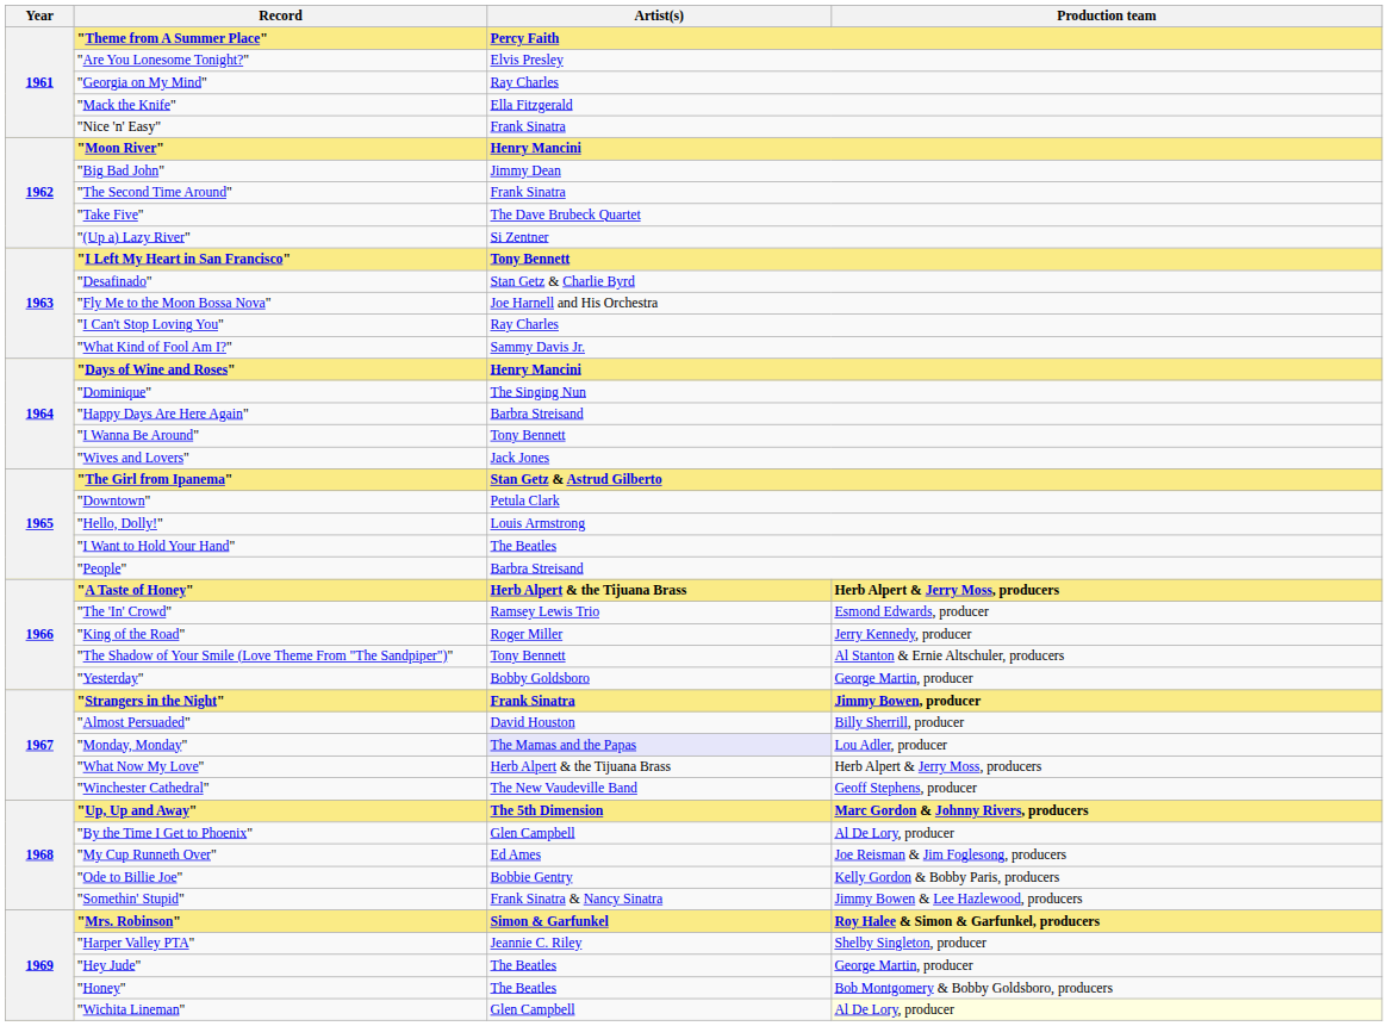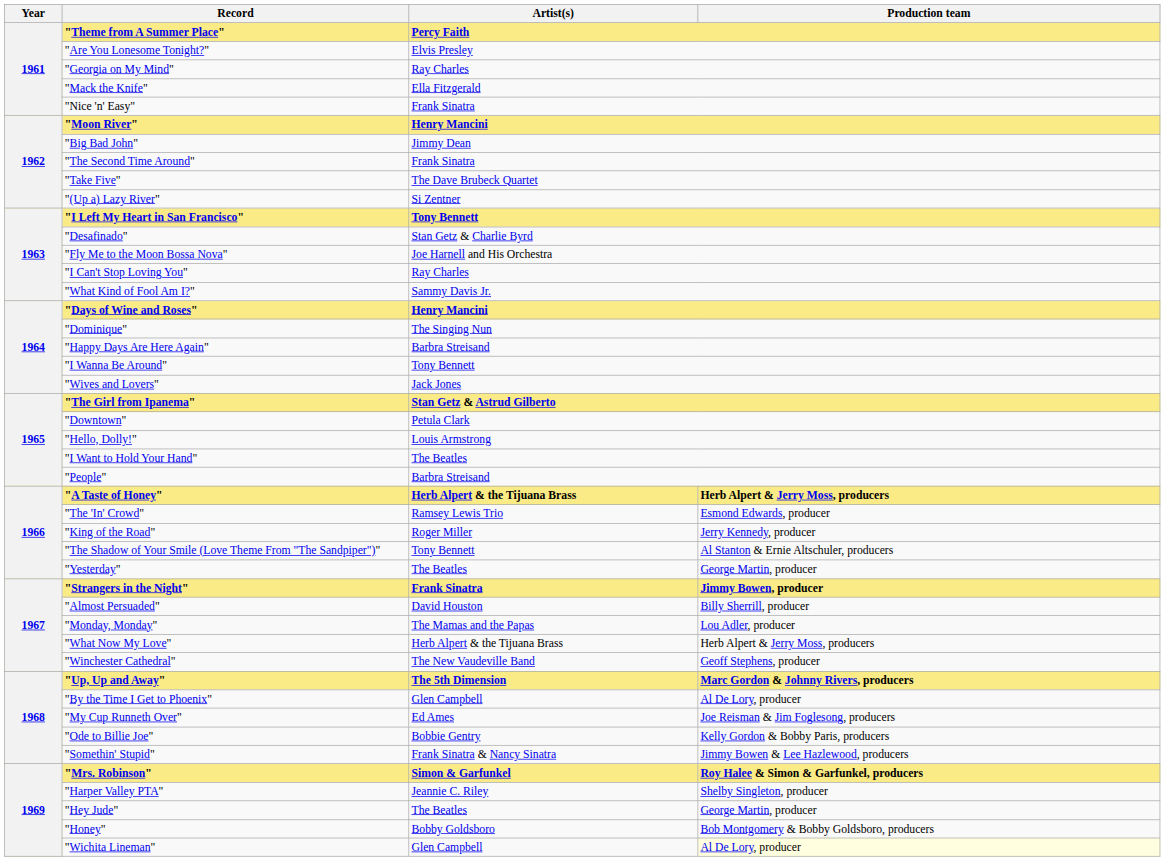 <table class="wikitable" style="width:100%">
 <tr bgcolor="#bebebe">
 <th width="5%">Year</th>
 <th width="30%">Record</th>
 <th width="25%">Artist(s)</th>
 <th width="40%">Production team</th>
 </tr>
 <tr style="background:#FAEB86;">
 <th rowspan="5"><a href='#'>1961</a><br></th>
 <td><strong>"<a href='#'>Theme from A Summer Place</a>"</strong></td>
 <td colspan="2"><strong><a href='#'>Percy Faith</a></strong></td>
 </tr>
 <tr>
 <td>"<a href='#'>Are You Lonesome Tonight?</a>"</td>
 <td colspan="2"><a href='#'>Elvis Presley</a></td>
 </tr>
 <tr>
 <td>"<a href='#'>Georgia on My Mind</a>"</td>
 <td colspan="2"><a href='#'>Ray Charles</a></td>
 </tr>
 <tr>
 <td>"<a href='#'>Mack the Knife</a>"</td>
 <td colspan="2"><a href='#'>Ella Fitzgerald</a></td>
 </tr>
 <tr>
 <td>"Nice 'n' Easy"</td>
 <td colspan="2"><a href='#'>Frank Sinatra</a></td>
 </tr>
 <tr style="background:#FAEB86;">
 <th rowspan="5"><a href='#'>1962</a><br></th>
 <td><strong>"<a href='#'>Moon River</a>"</strong></td>
 <td colspan="2"><strong><a href='#'>Henry Mancini</a></strong></td>
 </tr>
 <tr>
 <td>"<a href='#'>Big Bad John</a>"</td>
 <td colspan="2"><a href='#'>Jimmy Dean</a></td>
 </tr>
 <tr>
 <td>"<a href='#'>The Second Time Around</a>"</td>
 <td colspan="2"><a href='#'>Frank Sinatra</a></td>
 </tr>
 <tr>
 <td>"<a href='#'>Take Five</a>"</td>
 <td colspan="2"><a href='#'>The Dave Brubeck Quartet</a></td>
 </tr>
 <tr>
 <td>"<a href='#'>(Up a) Lazy River</a>"</td>
 <td colspan="2"><a href='#'>Si Zentner</a></td>
 </tr>
 <tr style="background:#FAEB86;">
 <th rowspan="5"><a href='#'>1963</a><br></th>
 <td><strong>"<a href='#'>I Left My Heart in San Francisco</a>"</strong></td>
 <td colspan="2"><strong><a href='#'>Tony Bennett</a></strong></td>
 </tr>
 <tr>
 <td>"<a href='#'>Desafinado</a>"</td>
 <td colspan="2"><a href='#'>Stan Getz</a> & <a href='#'>Charlie Byrd</a></td>
 </tr>
 <tr>
 <td>"<a href='#'>Fly Me to the Moon Bossa Nova</a>"</td>
 <td colspan="2"><a href='#'>Joe Harnell</a> and His Orchestra</td>
 </tr>
 <tr>
 <td>"<a href='#'>I Can't Stop Loving You</a>"</td>
 <td colspan="2"><a href='#'>Ray Charles</a></td>
 </tr>
 <tr>
 <td>"<a href='#'>What Kind of Fool Am I?</a>"</td>
 <td colspan="2"><a href='#'>Sammy Davis Jr.</a></td>
 </tr>
 <tr style="background:#FAEB86;">
 <th rowspan="5"><a href='#'>1964</a><br></th>
 <td><strong>"<a href='#'>Days of Wine and Roses</a>"</strong></td>
 <td colspan="2"><strong><a href='#'>Henry Mancini</a></strong></td>
 </tr>
 <tr>
 <td>"<a href='#'>Dominique</a>"</td>
 <td colspan="2"><a href='#'>The Singing Nun</a></td>
 </tr>
 <tr>
 <td>"<a href='#'>Happy Days Are Here Again</a>"</td>
 <td colspan="2"><a href='#'>Barbra Streisand</a></td>
 </tr>
 <tr>
 <td>"<a href='#'>I Wanna Be Around</a>"</td>
 <td colspan="2"><a href='#'>Tony Bennett</a></td>
 </tr>
 <tr>
 <td>"<a href='#'>Wives and Lovers</a>"</td>
 <td colspan="2"><a href='#'>Jack Jones</a></td>
 </tr>
 <tr style="background:#FAEB86;">
 <th rowspan="5"><a href='#'>1965</a><br></th>
 <td><strong>"<a href='#'>The Girl from Ipanema</a>"</strong></td>
 <td colspan="2"><strong><a href='#'>Stan Getz</a> & <a href='#'>Astrud Gilberto</a></strong></td>
 </tr>
 <tr>
 <td>"<a href='#'>Downtown</a>"</td>
 <td colspan="2"><a href='#'>Petula Clark</a></td>
 </tr>
 <tr>
 <td>"<a href='#'>Hello, Dolly!</a>"</td>
 <td colspan="2"><a href='#'>Louis Armstrong</a></td>
 </tr>
 <tr>
 <td>"<a href='#'>I Want to Hold Your Hand</a>"</td>
 <td colspan="2"><a href='#'>The Beatles</a></td>
 </tr>
 <tr>
 <td>"<a href='#'>People</a>"</td>
 <td colspan="2"><a href='#'>Barbra Streisand</a></td>
 </tr>
 <tr style="background:#FAEB86;">
 <th rowspan="5"><a href='#'>1966</a><br></th>
 <td><strong>"<a href='#'>A Taste of Honey</a>"</strong></td>
 <td><strong><a href='#'>Herb Alpert</a> & the Tijuana Brass</strong></td>
 <td><strong>Herb Alpert & <a href='#'>Jerry Moss</a>, producers</strong></td>
 </tr>
 <tr>
 <td>"<a href='#'>The 'In' Crowd</a>"</td>
 <td><a href='#'>Ramsey Lewis Trio</a></td>
 <td><a href='#'>Esmond Edwards</a>, producer</td>
 </tr>
 <tr>
 <td>"<a href='#'>King of the Road</a>"</td>
 <td><a href='#'>Roger Miller</a></td>
 <td><a href='#'>Jerry Kennedy</a>, producer</td>
 </tr>
 <tr>
 <td>"<a href='#'>The Shadow of Your Smile (Love Theme From "The Sandpiper")</a>"</td>
 <td><a href='#'>Tony Bennett</a></td>
 <td><a href='#'>Al Stanton</a> & Ernie Altschuler, producers</td>
 </tr>
 <tr>
 <td>"<a href='#'>Yesterday</a>"</td>
-<td><a href='#'>Bobby Goldsboro</a></td>
+<td><a href='#'>The Beatles</a></td>
 <td><a href='#'>George Martin</a>, producer</td>
 </tr>
 <tr style="background:#FAEB86;">
 <th rowspan="5"><a href='#'>1967</a><br></th>
 <td><strong>"<a href='#'>Strangers in the Night</a>"</strong></td>
 <td><strong><a href='#'>Frank Sinatra</a></strong></td>
 <td><strong><a href='#'>Jimmy Bowen</a>, producer</strong></td>
 </tr>
 <tr>
 <td>"<a href='#'>Almost Persuaded</a>"</td>
 <td><a href='#'>David Houston</a></td>
 <td><a href='#'>Billy Sherrill</a>, producer</td>
 </tr>
 <tr>
 <td>"<a href='#'>Monday, Monday</a>"</td>
-<td style="background: lavender;"><a href='#'>The Mamas and the Papas</a></td>
+<td><a href='#'>The Mamas and the Papas</a></td>
 <td><a href='#'>Lou Adler</a>, producer</td>
 </tr>
 <tr>
 <td>"<a href='#'>What Now My Love</a>"</td>
 <td><a href='#'>Herb Alpert</a> & the Tijuana Brass</td>
 <td>Herb Alpert & <a href='#'>Jerry Moss</a>, producers</td>
 </tr>
 <tr>
 <td>"<a href='#'>Winchester Cathedral</a>"</td>
 <td><a href='#'>The New Vaudeville Band</a></td>
 <td><a href='#'>Geoff Stephens</a>, producer</td>
 </tr>
 <tr style="background:#FAEB86;">
 <th rowspan="5"><a href='#'>1968</a><br></th>
 <td><strong>"<a href='#'>Up, Up and Away</a>"</strong></td>
 <td><strong><a href='#'>The 5th Dimension</a></strong></td>
 <td><strong><a href='#'>Marc Gordon</a> & <a href='#'>Johnny Rivers</a>, producers</strong></td>
 </tr>
 <tr>
 <td>"<a href='#'>By the Time I Get to Phoenix</a>"</td>
 <td><a href='#'>Glen Campbell</a></td>
 <td><a href='#'>Al De Lory</a>, producer</td>
 </tr>
 <tr>
 <td>"<a href='#'>My Cup Runneth Over</a>"</td>
 <td><a href='#'>Ed Ames</a></td>
 <td><a href='#'>Joe Reisman</a> & <a href='#'>Jim Foglesong</a>, producers</td>
 </tr>
 <tr>
 <td>"<a href='#'>Ode to Billie Joe</a>"</td>
 <td><a href='#'>Bobbie Gentry</a></td>
 <td><a href='#'>Kelly Gordon</a> & Bobby Paris, producers</td>
 </tr>
 <tr>
 <td>"<a href='#'>Somethin' Stupid</a>"</td>
 <td><a href='#'>Frank Sinatra</a> & <a href='#'>Nancy Sinatra</a></td>
 <td><a href='#'>Jimmy Bowen</a> & <a href='#'>Lee Hazlewood</a>, producers</td>
 </tr>
 <tr style="background:#FAEB86;">
 <th rowspan="5"><a href='#'>1969</a><br></th>
 <td><strong>"<a href='#'>Mrs. Robinson</a>"</strong></td>
 <td><strong><a href='#'>Simon & Garfunkel</a></strong></td>
 <td><strong><a href='#'>Roy Halee</a> & Simon & Garfunkel, producers</strong></td>
 </tr>
 <tr>
 <td>"<a href='#'>Harper Valley PTA</a>"</td>
 <td><a href='#'>Jeannie C. Riley</a></td>
 <td><a href='#'>Shelby Singleton</a>, producer</td>
 </tr>
 <tr>
 <td>"<a href='#'>Hey Jude</a>"</td>
 <td><a href='#'>The Beatles</a></td>
 <td><a href='#'>George Martin</a>, producer</td>
 </tr>
 <tr>
 <td>"<a href='#'>Honey</a>"</td>
-<td><a href='#'>The Beatles</a></td>
+<td><a href='#'>Bobby Goldsboro</a></td>
 <td><a href='#'>Bob Montgomery</a> & Bobby Goldsboro, producers</td>
 </tr>
 <tr>
 <td>"<a href='#'>Wichita Lineman</a>"</td>
 <td><a href='#'>Glen Campbell</a></td>
 <td style="background: lightyellow;"><a href='#'>Al De Lory</a>, producer</td>
 </tr>
 </table>
